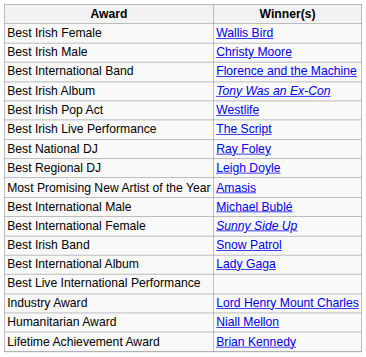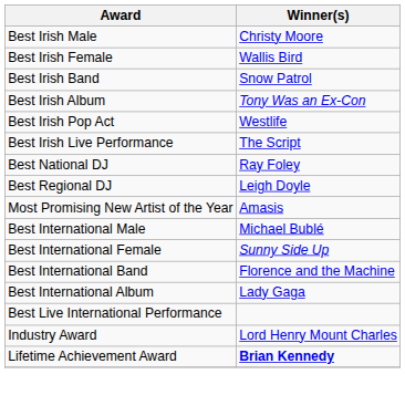 <table class="wikitable">
 <tr>
 <th>Award</th>
 <th>Winner(s)</th>
 </tr>
 <tr>
+<td>Best Irish Male</td>
+<td><a href='#'>Christy Moore</a></td>
+</tr>
+<tr>
 <td>Best Irish Female</td>
 <td><a href='#'>Wallis Bird</a></td>
 </tr>
 <tr>
-<td>Best Irish Male</td>
-<td><a href='#'>Christy Moore</a></td>
-</tr>
-<tr>
-<td>Best International Band</td>
-<td><a href='#'>Florence and the Machine</a></td>
+<td>Best Irish Band</td>
+<td><a href='#'>Snow Patrol</a></td>
 </tr>
 <tr>
 <td>Best Irish Album</td>
 <td><em><a href='#'>Tony Was an Ex-Con</a></em></td>
 </tr>
 <tr>
 <td>Best Irish Pop Act</td>
 <td><a href='#'>Westlife</a></td>
 </tr>
 <tr>
 <td>Best Irish Live Performance</td>
 <td><a href='#'>The Script</a></td>
 </tr>
 <tr>
 <td>Best National DJ</td>
 <td><a href='#'>Ray Foley</a></td>
 </tr>
 <tr>
 <td>Best Regional DJ</td>
 <td><a href='#'>Leigh Doyle</a></td>
 </tr>
 <tr>
 <td>Most Promising New Artist of the Year</td>
 <td><a href='#'>Amasis</a></td>
 </tr>
 <tr>
 <td>Best International Male</td>
 <td><a href='#'>Michael Bublé</a></td>
 </tr>
 <tr>
 <td>Best International Female</td>
 <td><em><a href='#'>Sunny Side Up</a></em></td>
 </tr>
 <tr>
-<td>Best Irish Band</td>
-<td><a href='#'>Snow Patrol</a></td>
+<td>Best International Band</td>
+<td><a href='#'>Florence and the Machine</a></td>
 </tr>
 <tr>
 <td>Best International Album</td>
 <td><a href='#'>Lady Gaga</a></td>
 </tr>
 <tr>
 <td>Best Live International Performance</td>
 <td></td>
 </tr>
 <tr>
 <td>Industry Award</td>
 <td><a href='#'>Lord Henry Mount Charles</a></td>
 </tr>
 <tr>
-<td>Humanitarian Award</td>
-<td><a href='#'>Niall Mellon</a></td>
-</tr>
-<tr>
 <td>Lifetime Achievement Award</td>
-<td><a href='#'>Brian Kennedy</a></td>
+<td><strong><a href='#'>Brian Kennedy</a></strong></td>
 </tr>
 <tr>
 </tr>
 </table>
